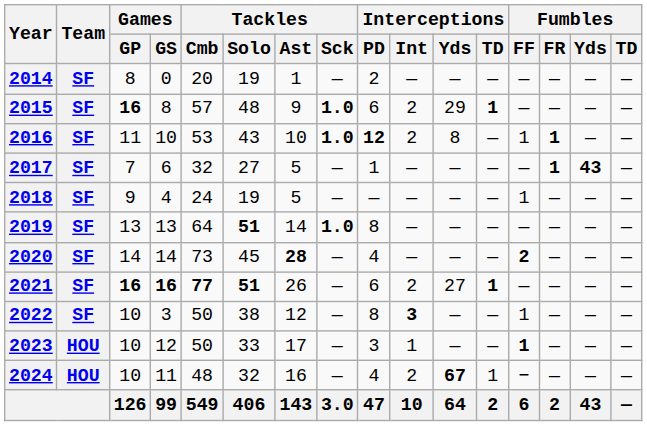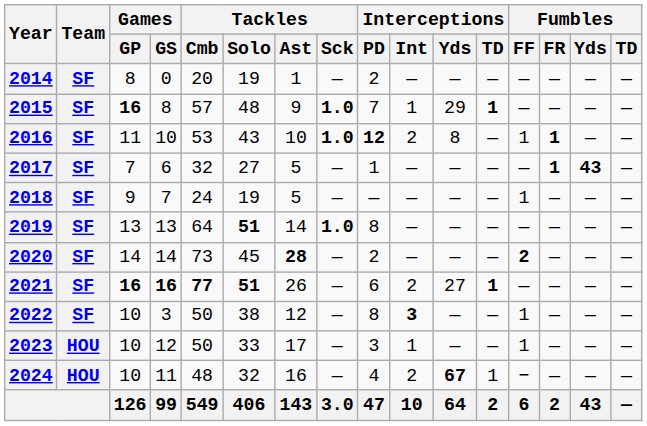 <table class="wikitable" style="text-align:center;">
 <tr>
 <th rowspan="2">Year</th>
 <th rowspan="2">Team</th>
 <th colspan="2">Games</th>
 <th colspan="4">Tackles</th>
 <th colspan="4">Interceptions</th>
 <th colspan="4">Fumbles</th>
 </tr>
 <tr>
 <th>GP</th>
 <th>GS</th>
 <th>Cmb</th>
 <th>Solo</th>
 <th>Ast</th>
 <th>Sck</th>
 <th>PD</th>
 <th>Int</th>
 <th>Yds</th>
 <th>TD</th>
 <th>FF</th>
 <th>FR</th>
 <th>Yds</th>
 <th>TD</th>
 </tr>
 <tr>
 <th><a href='#'>2014</a></th>
 <th><a href='#'>SF</a></th>
 <td>8</td>
 <td>0</td>
 <td>20</td>
 <td>19</td>
 <td>1</td>
 <td>—</td>
 <td>2</td>
 <td>—</td>
 <td>—</td>
 <td>—</td>
 <td>—</td>
 <td>—</td>
 <td>—</td>
 <td>—</td>
 </tr>
 <tr>
 <th><a href='#'>2015</a></th>
 <th><a href='#'>SF</a></th>
 <td><strong>16</strong></td>
 <td>8</td>
 <td>57</td>
 <td>48</td>
 <td>9</td>
 <td><strong>1.0</strong></td>
-<td>6</td>
-<td>2</td>
+<td>7</td>
+<td>1</td>
 <td>29</td>
 <td><strong>1</strong></td>
 <td>—</td>
 <td>—</td>
 <td>—</td>
 <td>—</td>
 </tr>
 <tr>
 <th><a href='#'>2016</a></th>
 <th><a href='#'>SF</a></th>
 <td>11</td>
 <td>10</td>
 <td>53</td>
 <td>43</td>
 <td>10</td>
 <td><strong>1.0</strong></td>
 <td><strong>12</strong></td>
 <td>2</td>
 <td>8</td>
 <td>—</td>
 <td>1</td>
 <td><strong>1</strong></td>
 <td>—</td>
 <td>—</td>
 </tr>
 <tr>
 <th><a href='#'>2017</a></th>
 <th><a href='#'>SF</a></th>
 <td>7</td>
 <td>6</td>
 <td>32</td>
 <td>27</td>
 <td>5</td>
 <td>—</td>
 <td>1</td>
 <td>—</td>
 <td>—</td>
 <td>—</td>
 <td>—</td>
 <td><strong>1</strong></td>
 <td><strong>43</strong></td>
 <td>—</td>
 </tr>
 <tr>
 <th><a href='#'>2018</a></th>
 <th><a href='#'>SF</a></th>
 <td>9</td>
-<td>4</td>
+<td>7</td>
 <td>24</td>
 <td>19</td>
 <td>5</td>
 <td>—</td>
 <td>—</td>
 <td>—</td>
 <td>—</td>
 <td>—</td>
 <td>1</td>
 <td>—</td>
 <td>—</td>
 <td>—</td>
 </tr>
 <tr>
 <th><a href='#'>2019</a></th>
 <th><a href='#'>SF</a></th>
 <td>13</td>
 <td>13</td>
 <td>64</td>
 <td><strong>51</strong></td>
 <td>14</td>
 <td><strong>1.0</strong></td>
 <td>8</td>
 <td>—</td>
 <td>—</td>
 <td>—</td>
 <td>—</td>
 <td>—</td>
 <td>—</td>
 <td>—</td>
 </tr>
 <tr>
 <th><a href='#'>2020</a></th>
 <th><a href='#'>SF</a></th>
 <td>14</td>
 <td>14</td>
 <td>73</td>
 <td>45</td>
 <td><strong>28</strong></td>
 <td>—</td>
-<td>4</td>
+<td>2</td>
 <td>—</td>
 <td>—</td>
 <td>—</td>
 <td><strong>2</strong></td>
 <td>—</td>
 <td>—</td>
 <td>—</td>
 </tr>
 <tr>
 <th><a href='#'>2021</a></th>
 <th><a href='#'>SF</a></th>
 <td><strong>16</strong></td>
 <td><strong>16</strong></td>
 <td><strong>77</strong></td>
 <td><strong>51</strong></td>
 <td>26</td>
 <td>—</td>
 <td>6</td>
 <td>2</td>
 <td>27</td>
 <td><strong>1</strong></td>
 <td>—</td>
 <td>—</td>
 <td>—</td>
 <td>—</td>
 </tr>
 <tr>
 <th><a href='#'>2022</a></th>
 <th><a href='#'>SF</a></th>
 <td>10</td>
 <td>3</td>
 <td>50</td>
 <td>38</td>
 <td>12</td>
 <td>—</td>
 <td>8</td>
 <td><strong>3</strong></td>
 <td>—</td>
 <td>—</td>
 <td>1</td>
 <td>—</td>
 <td>—</td>
 <td>—</td>
 </tr>
 <tr>
 <th><a href='#'>2023</a></th>
 <th><a href='#'>HOU</a></th>
 <td>10</td>
 <td>12</td>
 <td>50</td>
 <td>33</td>
 <td>17</td>
 <td>—</td>
 <td>3</td>
 <td>1</td>
 <td>—</td>
 <td>—</td>
-<td><strong>1</strong></td>
+<td>1</td>
 <td>—</td>
 <td>—</td>
 <td>—</td>
 </tr>
 <tr>
 <th><a href='#'>2024</a></th>
 <th><a href='#'>HOU</a></th>
 <td>10</td>
 <td>11</td>
 <td>48</td>
 <td>32</td>
 <td>16</td>
 <td>—</td>
 <td>4</td>
 <td>2</td>
 <td><strong>67</strong></td>
 <td>1</td>
 <td>−</td>
 <td>—</td>
 <td>—</td>
 <td>—</td>
 </tr>
 <tr>
 <th colspan="2"></th>
 <th>126</th>
 <th>99</th>
 <th>549</th>
 <th>406</th>
 <th>143</th>
 <th>3.0</th>
 <th>47</th>
 <th>10</th>
 <th>64</th>
 <th>2</th>
 <th>6</th>
 <th>2</th>
 <th>43</th>
 <th>—</th>
 </tr>
 </table>
